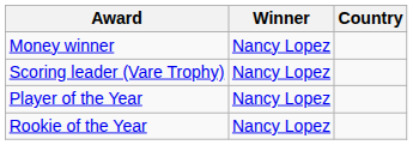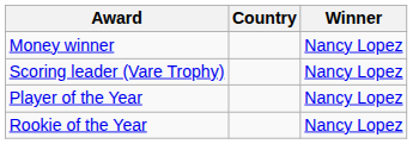 <table class="wikitable">
 <tr>
 <th>Award</th>
+<th>Country</th>
 <th>Winner</th>
-<th>Country</th>
 </tr>
 <tr>
 <td><a href='#'>Money winner</a></td>
+<td></td>
 <td><a href='#'>Nancy Lopez</a></td>
-<td></td>
 </tr>
 <tr>
 <td><a href='#'>Scoring leader (Vare Trophy)</a></td>
+<td></td>
 <td><a href='#'>Nancy Lopez</a></td>
-<td></td>
 </tr>
 <tr>
 <td><a href='#'>Player of the Year</a></td>
+<td></td>
 <td><a href='#'>Nancy Lopez</a></td>
-<td></td>
 </tr>
 <tr>
 <td><a href='#'>Rookie of the Year</a></td>
+<td></td>
 <td><a href='#'>Nancy Lopez</a></td>
-<td></td>
 </tr>
 </table>
